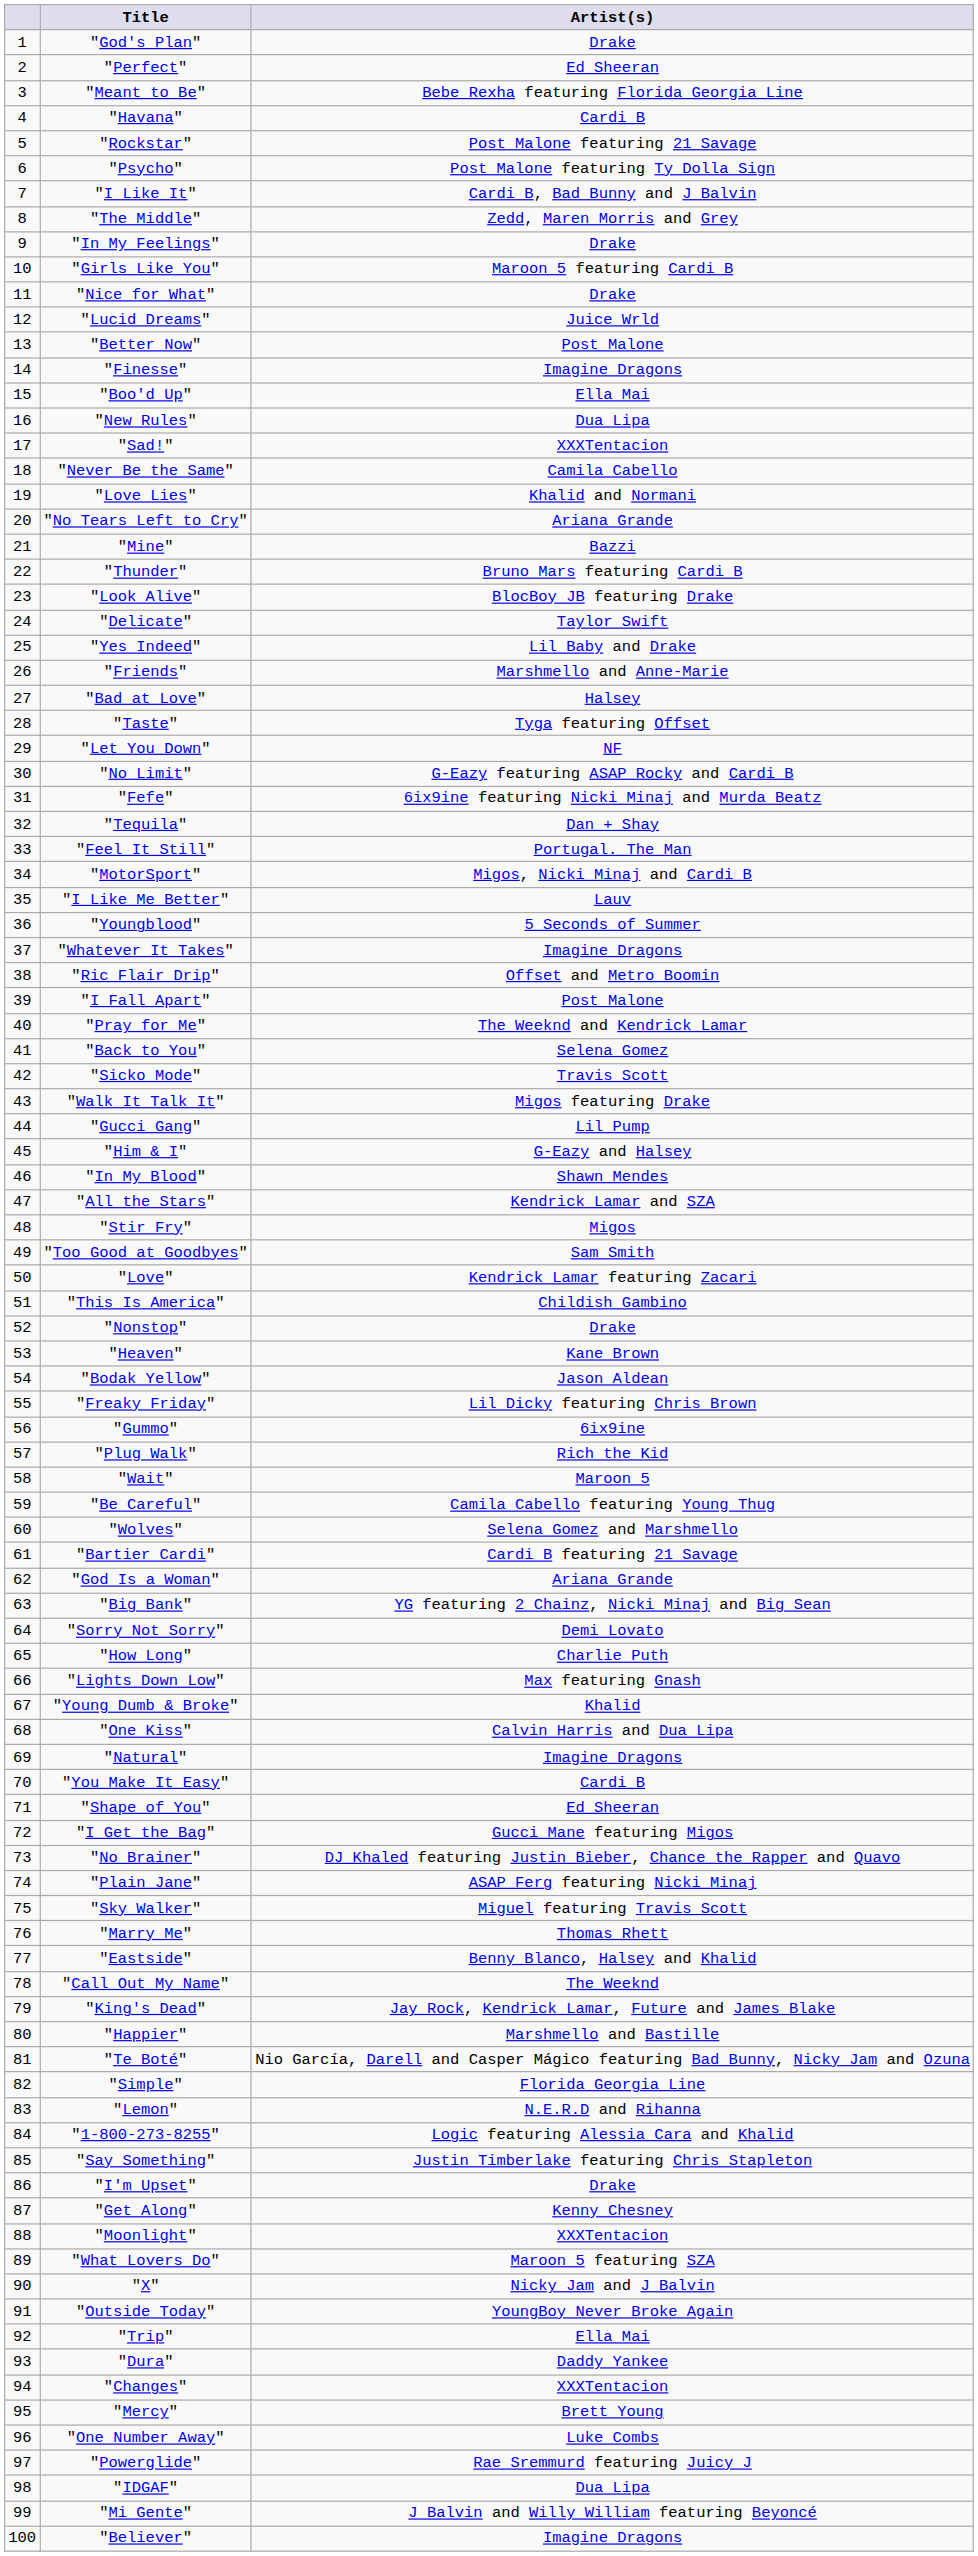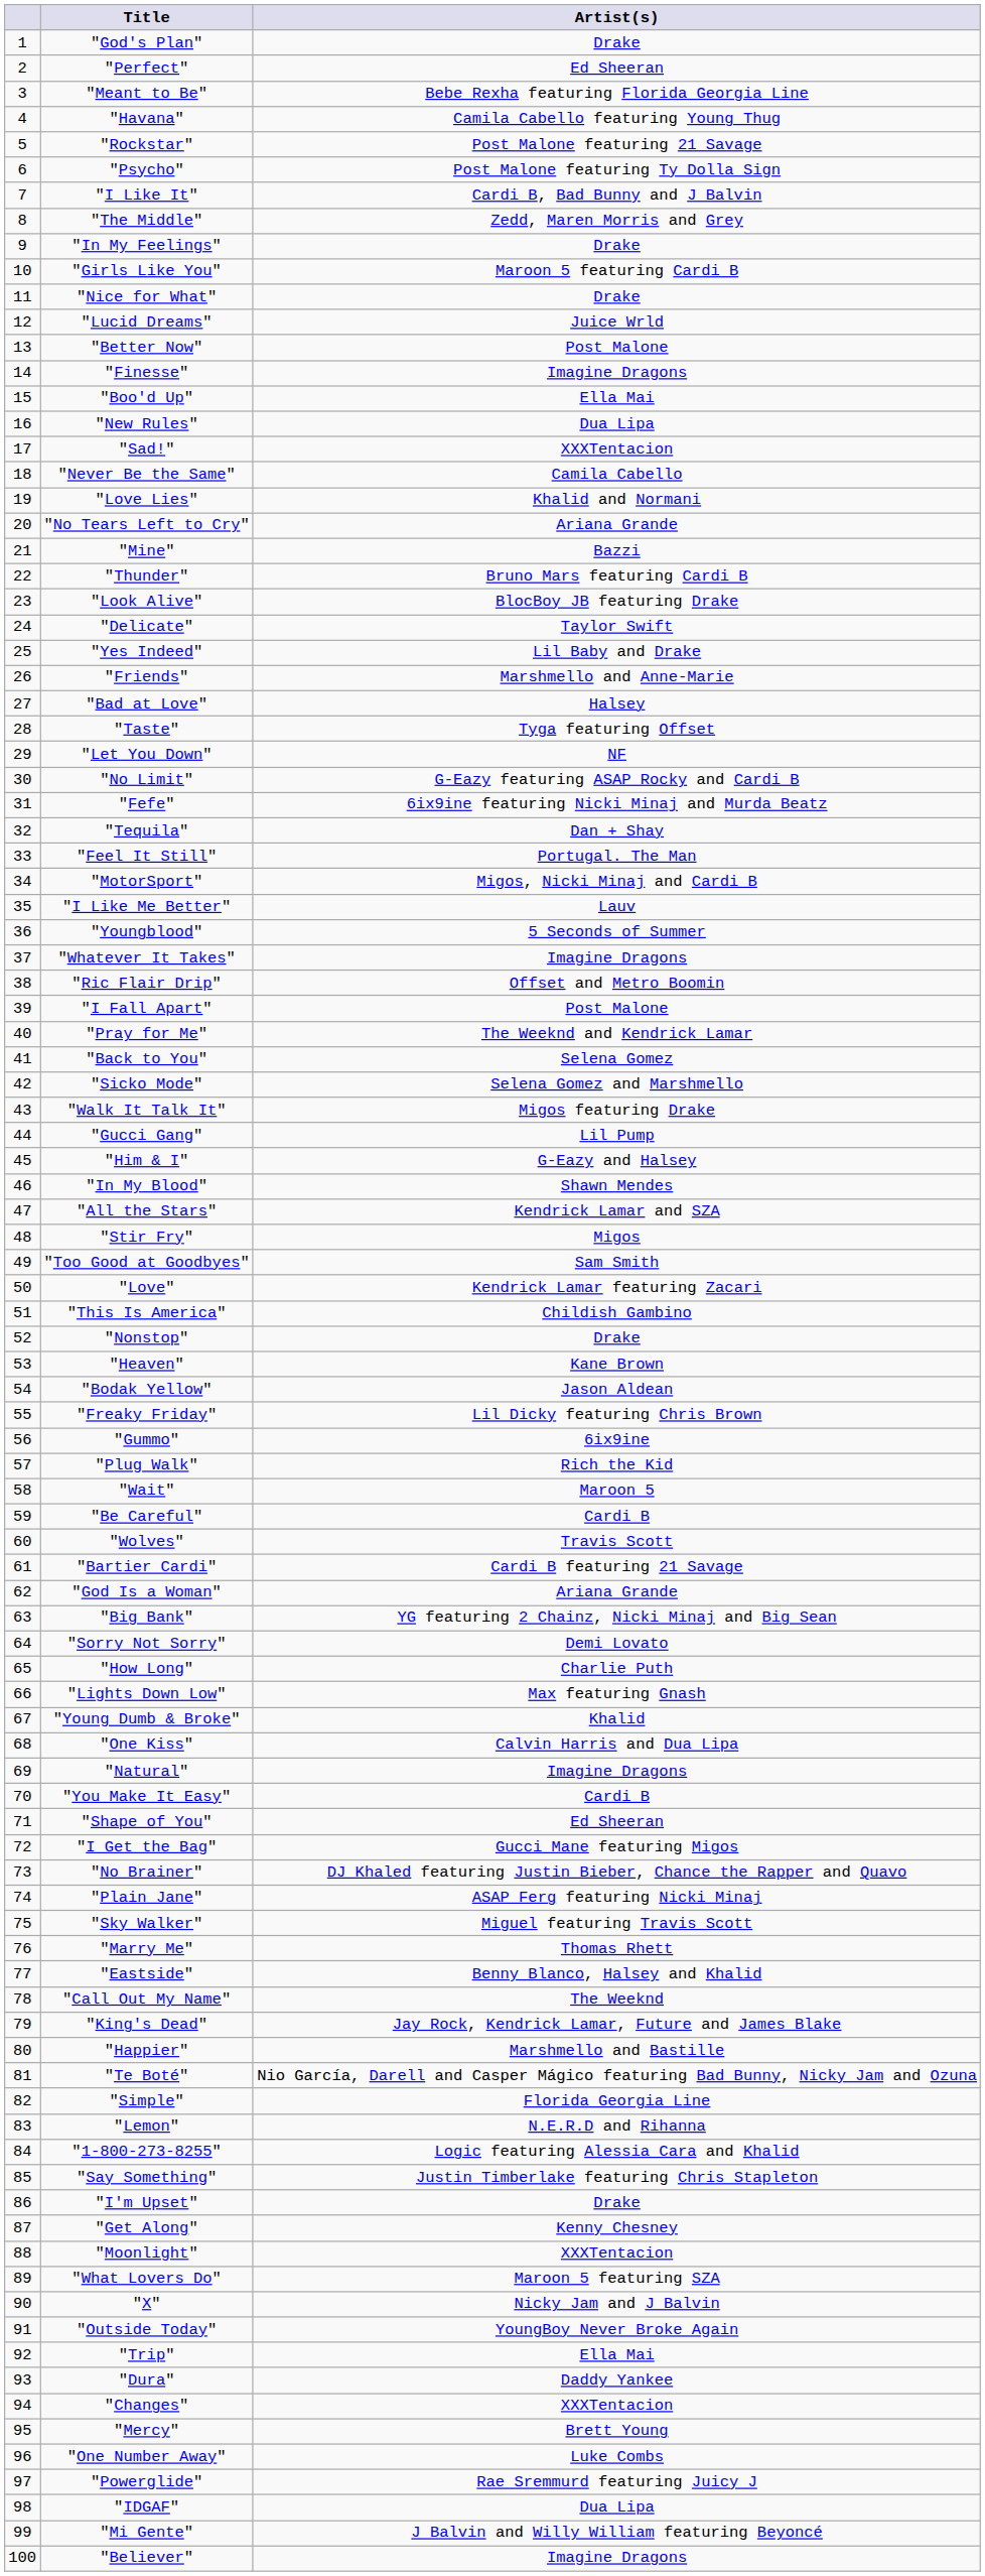 <table class="wikitable sortable" style="text-align: center">
 <tr>
 <th scope="col" style="background:#dde;"></th>
 <th scope="col" style="background:#dde;">Title</th>
 <th scope="col" style="background:#dde;">Artist(s)</th>
 </tr>
 <tr>
 <td>1</td>
 <td>"<a href='#'>God's Plan</a>"</td>
 <td><a href='#'>Drake</a></td>
 </tr>
 <tr>
 <td>2</td>
 <td>"<a href='#'>Perfect</a>"</td>
 <td><a href='#'>Ed Sheeran</a></td>
 </tr>
 <tr>
 <td>3</td>
 <td>"<a href='#'>Meant to Be</a>"</td>
 <td><a href='#'>Bebe Rexha</a> featuring <a href='#'>Florida Georgia Line</a></td>
 </tr>
 <tr>
 <td>4</td>
 <td>"<a href='#'>Havana</a>"</td>
-<td><a href='#'>Cardi B</a></td>
+<td><a href='#'>Camila Cabello</a> featuring <a href='#'>Young Thug</a></td>
 </tr>
 <tr>
 <td>5</td>
 <td>"<a href='#'>Rockstar</a>"</td>
 <td><a href='#'>Post Malone</a> featuring <a href='#'>21 Savage</a></td>
 </tr>
 <tr>
 <td>6</td>
 <td>"<a href='#'>Psycho</a>"</td>
 <td><a href='#'>Post Malone</a> featuring <a href='#'>Ty Dolla Sign</a></td>
 </tr>
 <tr>
 <td>7</td>
 <td>"<a href='#'>I Like It</a>"</td>
 <td><a href='#'>Cardi B</a>, <a href='#'>Bad Bunny</a> and <a href='#'>J Balvin</a></td>
 </tr>
 <tr>
 <td>8</td>
 <td>"<a href='#'>The Middle</a>"</td>
 <td><a href='#'>Zedd</a>, <a href='#'>Maren Morris</a> and <a href='#'>Grey</a></td>
 </tr>
 <tr>
 <td>9</td>
 <td>"<a href='#'>In My Feelings</a>"</td>
 <td><a href='#'>Drake</a></td>
 </tr>
 <tr>
 <td>10</td>
 <td>"<a href='#'>Girls Like You</a>"</td>
 <td><a href='#'>Maroon 5</a> featuring <a href='#'>Cardi B</a></td>
 </tr>
 <tr>
 <td>11</td>
 <td>"<a href='#'>Nice for What</a>"</td>
 <td><a href='#'>Drake</a></td>
 </tr>
 <tr>
 <td>12</td>
 <td>"<a href='#'>Lucid Dreams</a>"</td>
 <td><a href='#'>Juice Wrld</a></td>
 </tr>
 <tr>
 <td>13</td>
 <td>"<a href='#'>Better Now</a>"</td>
 <td><a href='#'>Post Malone</a></td>
 </tr>
 <tr>
 <td>14</td>
 <td>"<a href='#'>Finesse</a>"</td>
 <td><a href='#'>Imagine Dragons</a></td>
 </tr>
 <tr>
 <td>15</td>
 <td>"<a href='#'>Boo'd Up</a>"</td>
 <td><a href='#'>Ella Mai</a></td>
 </tr>
 <tr>
 <td>16</td>
 <td>"<a href='#'>New Rules</a>"</td>
 <td><a href='#'>Dua Lipa</a></td>
 </tr>
 <tr>
 <td>17</td>
 <td>"<a href='#'>Sad!</a>"</td>
 <td><a href='#'>XXXTentacion</a></td>
 </tr>
 <tr>
 <td>18</td>
 <td>"<a href='#'>Never Be the Same</a>"</td>
 <td><a href='#'>Camila Cabello</a></td>
 </tr>
 <tr>
 <td>19</td>
 <td>"<a href='#'>Love Lies</a>"</td>
 <td><a href='#'>Khalid</a> and <a href='#'>Normani</a></td>
 </tr>
 <tr>
 <td>20</td>
 <td>"<a href='#'>No Tears Left to Cry</a>"</td>
 <td><a href='#'>Ariana Grande</a></td>
 </tr>
 <tr>
 <td>21</td>
 <td>"<a href='#'>Mine</a>"</td>
 <td><a href='#'>Bazzi</a></td>
 </tr>
 <tr>
 <td>22</td>
 <td>"<a href='#'>Thunder</a>"</td>
 <td><a href='#'>Bruno Mars</a> featuring <a href='#'>Cardi B</a></td>
 </tr>
 <tr>
 <td>23</td>
 <td>"<a href='#'>Look Alive</a>"</td>
 <td><a href='#'>BlocBoy JB</a> featuring <a href='#'>Drake</a></td>
 </tr>
 <tr>
 <td>24</td>
 <td>"<a href='#'>Delicate</a>"</td>
 <td><a href='#'>Taylor Swift</a></td>
 </tr>
 <tr>
 <td>25</td>
 <td>"<a href='#'>Yes Indeed</a>"</td>
 <td><a href='#'>Lil Baby</a> and <a href='#'>Drake</a></td>
 </tr>
 <tr>
 <td>26</td>
 <td>"<a href='#'>Friends</a>"</td>
 <td><a href='#'>Marshmello</a> and <a href='#'>Anne-Marie</a></td>
 </tr>
 <tr>
 <td>27</td>
 <td>"<a href='#'>Bad at Love</a>"</td>
 <td><a href='#'>Halsey</a></td>
 </tr>
 <tr>
 <td>28</td>
 <td>"<a href='#'>Taste</a>"</td>
 <td><a href='#'>Tyga</a> featuring <a href='#'>Offset</a></td>
 </tr>
 <tr>
 <td>29</td>
 <td>"<a href='#'>Let You Down</a>"</td>
 <td><a href='#'>NF</a></td>
 </tr>
 <tr>
 <td>30</td>
 <td>"<a href='#'>No Limit</a>"</td>
 <td><a href='#'>G-Eazy</a> featuring <a href='#'>ASAP Rocky</a> and <a href='#'>Cardi B</a></td>
 </tr>
 <tr>
 <td>31</td>
 <td>"<a href='#'>Fefe</a>"</td>
 <td><a href='#'>6ix9ine</a> featuring <a href='#'>Nicki Minaj</a> and <a href='#'>Murda Beatz</a></td>
 </tr>
 <tr>
 <td>32</td>
 <td>"<a href='#'>Tequila</a>"</td>
 <td><a href='#'>Dan + Shay</a></td>
 </tr>
 <tr>
 <td>33</td>
 <td>"<a href='#'>Feel It Still</a>"</td>
 <td><a href='#'>Portugal. The Man</a></td>
 </tr>
 <tr>
 <td>34</td>
 <td>"<a href='#'>MotorSport</a>"</td>
 <td><a href='#'>Migos</a>, <a href='#'>Nicki Minaj</a> and <a href='#'>Cardi B</a></td>
 </tr>
 <tr>
 <td>35</td>
 <td>"<a href='#'>I Like Me Better</a>"</td>
 <td><a href='#'>Lauv</a></td>
 </tr>
 <tr>
 <td>36</td>
 <td>"<a href='#'>Youngblood</a>"</td>
 <td><a href='#'>5 Seconds of Summer</a></td>
 </tr>
 <tr>
 <td>37</td>
 <td>"<a href='#'>Whatever It Takes</a>"</td>
 <td><a href='#'>Imagine Dragons</a></td>
 </tr>
 <tr>
 <td>38</td>
 <td>"<a href='#'>Ric Flair Drip</a>"</td>
 <td><a href='#'>Offset</a> and <a href='#'>Metro Boomin</a></td>
 </tr>
 <tr>
 <td>39</td>
 <td>"<a href='#'>I Fall Apart</a>"</td>
 <td><a href='#'>Post Malone</a></td>
 </tr>
 <tr>
 <td>40</td>
 <td>"<a href='#'>Pray for Me</a>"</td>
 <td><a href='#'>The Weeknd</a> and <a href='#'>Kendrick Lamar</a></td>
 </tr>
 <tr>
 <td>41</td>
 <td>"<a href='#'>Back to You</a>"</td>
 <td><a href='#'>Selena Gomez</a></td>
 </tr>
 <tr>
 <td>42</td>
 <td>"<a href='#'>Sicko Mode</a>"</td>
-<td><a href='#'>Travis Scott</a></td>
+<td><a href='#'>Selena Gomez</a> and <a href='#'>Marshmello</a></td>
 </tr>
 <tr>
 <td>43</td>
 <td>"<a href='#'>Walk It Talk It</a>"</td>
 <td><a href='#'>Migos</a> featuring <a href='#'>Drake</a></td>
 </tr>
 <tr>
 <td>44</td>
 <td>"<a href='#'>Gucci Gang</a>"</td>
 <td><a href='#'>Lil Pump</a></td>
 </tr>
 <tr>
 <td>45</td>
 <td>"<a href='#'>Him & I</a>"</td>
 <td><a href='#'>G-Eazy</a> and <a href='#'>Halsey</a></td>
 </tr>
 <tr>
 <td>46</td>
 <td>"<a href='#'>In My Blood</a>"</td>
 <td><a href='#'>Shawn Mendes</a></td>
 </tr>
 <tr>
 <td>47</td>
 <td>"<a href='#'>All the Stars</a>"</td>
 <td><a href='#'>Kendrick Lamar</a> and <a href='#'>SZA</a></td>
 </tr>
 <tr>
 <td>48</td>
 <td>"<a href='#'>Stir Fry</a>"</td>
 <td><a href='#'>Migos</a></td>
 </tr>
 <tr>
 <td>49</td>
 <td>"<a href='#'>Too Good at Goodbyes</a>"</td>
 <td><a href='#'>Sam Smith</a></td>
 </tr>
 <tr>
 <td>50</td>
 <td>"<a href='#'>Love</a>"</td>
 <td><a href='#'>Kendrick Lamar</a> featuring <a href='#'>Zacari</a></td>
 </tr>
 <tr>
 <td>51</td>
 <td>"<a href='#'>This Is America</a>"</td>
 <td><a href='#'>Childish Gambino</a></td>
 </tr>
 <tr>
 <td>52</td>
 <td>"<a href='#'>Nonstop</a>"</td>
 <td><a href='#'>Drake</a></td>
 </tr>
 <tr>
 <td>53</td>
 <td>"<a href='#'>Heaven</a>"</td>
 <td><a href='#'>Kane Brown</a></td>
 </tr>
 <tr>
 <td>54</td>
 <td>"<a href='#'>Bodak Yellow</a>"</td>
 <td><a href='#'>Jason Aldean</a></td>
 </tr>
 <tr>
 <td>55</td>
 <td>"<a href='#'>Freaky Friday</a>"</td>
 <td><a href='#'>Lil Dicky</a> featuring <a href='#'>Chris Brown</a></td>
 </tr>
 <tr>
 <td>56</td>
 <td>"<a href='#'>Gummo</a>"</td>
 <td><a href='#'>6ix9ine</a></td>
 </tr>
 <tr>
 <td>57</td>
 <td>"<a href='#'>Plug Walk</a>"</td>
 <td><a href='#'>Rich the Kid</a></td>
 </tr>
 <tr>
 <td>58</td>
 <td>"<a href='#'>Wait</a>"</td>
 <td><a href='#'>Maroon 5</a></td>
 </tr>
 <tr>
 <td>59</td>
 <td>"<a href='#'>Be Careful</a>"</td>
-<td><a href='#'>Camila Cabello</a> featuring <a href='#'>Young Thug</a></td>
+<td><a href='#'>Cardi B</a></td>
 </tr>
 <tr>
 <td>60</td>
 <td>"<a href='#'>Wolves</a>"</td>
-<td><a href='#'>Selena Gomez</a> and <a href='#'>Marshmello</a></td>
+<td><a href='#'>Travis Scott</a></td>
 </tr>
 <tr>
 <td>61</td>
 <td>"<a href='#'>Bartier Cardi</a>"</td>
 <td><a href='#'>Cardi B</a> featuring <a href='#'>21 Savage</a></td>
 </tr>
 <tr>
 <td>62</td>
 <td>"<a href='#'>God Is a Woman</a>"</td>
 <td><a href='#'>Ariana Grande</a></td>
 </tr>
 <tr>
 <td>63</td>
 <td>"<a href='#'>Big Bank</a>"</td>
 <td><a href='#'>YG</a> featuring <a href='#'>2 Chainz</a>, <a href='#'>Nicki Minaj</a> and <a href='#'>Big Sean</a></td>
 </tr>
 <tr>
 <td>64</td>
 <td>"<a href='#'>Sorry Not Sorry</a>"</td>
 <td><a href='#'>Demi Lovato</a></td>
 </tr>
 <tr>
 <td>65</td>
 <td>"<a href='#'>How Long</a>"</td>
 <td><a href='#'>Charlie Puth</a></td>
 </tr>
 <tr>
 <td>66</td>
 <td>"<a href='#'>Lights Down Low</a>"</td>
 <td><a href='#'>Max</a> featuring <a href='#'>Gnash</a></td>
 </tr>
 <tr>
 <td>67</td>
 <td>"<a href='#'>Young Dumb & Broke</a>"</td>
 <td><a href='#'>Khalid</a></td>
 </tr>
 <tr>
 <td>68</td>
 <td>"<a href='#'>One Kiss</a>"</td>
 <td><a href='#'>Calvin Harris</a> and <a href='#'>Dua Lipa</a></td>
 </tr>
 <tr>
 <td>69</td>
 <td>"<a href='#'>Natural</a>"</td>
 <td><a href='#'>Imagine Dragons</a></td>
 </tr>
 <tr>
 <td>70</td>
 <td>"<a href='#'>You Make It Easy</a>"</td>
 <td><a href='#'>Cardi B</a></td>
 </tr>
 <tr>
 <td>71</td>
 <td>"<a href='#'>Shape of You</a>"</td>
 <td><a href='#'>Ed Sheeran</a></td>
 </tr>
 <tr>
 <td>72</td>
 <td>"<a href='#'>I Get the Bag</a>"</td>
 <td><a href='#'>Gucci Mane</a> featuring <a href='#'>Migos</a></td>
 </tr>
 <tr>
 <td>73</td>
 <td>"<a href='#'>No Brainer</a>"</td>
 <td><a href='#'>DJ Khaled</a> featuring <a href='#'>Justin Bieber</a>, <a href='#'>Chance the Rapper</a> and <a href='#'>Quavo</a></td>
 </tr>
 <tr>
 <td>74</td>
 <td>"<a href='#'>Plain Jane</a>"</td>
 <td><a href='#'>ASAP Ferg</a> featuring <a href='#'>Nicki Minaj</a></td>
 </tr>
 <tr>
 <td>75</td>
 <td>"<a href='#'>Sky Walker</a>"</td>
 <td><a href='#'>Miguel</a> featuring <a href='#'>Travis Scott</a></td>
 </tr>
 <tr>
 <td>76</td>
 <td>"<a href='#'>Marry Me</a>"</td>
 <td><a href='#'>Thomas Rhett</a></td>
 </tr>
 <tr>
 <td>77</td>
 <td>"<a href='#'>Eastside</a>"</td>
 <td><a href='#'>Benny Blanco</a>, <a href='#'>Halsey</a> and <a href='#'>Khalid</a></td>
 </tr>
 <tr>
 <td>78</td>
 <td>"<a href='#'>Call Out My Name</a>"</td>
 <td><a href='#'>The Weeknd</a></td>
 </tr>
 <tr>
 <td>79</td>
 <td>"<a href='#'>King's Dead</a>"</td>
 <td><a href='#'>Jay Rock</a>, <a href='#'>Kendrick Lamar</a>, <a href='#'>Future</a> and <a href='#'>James Blake</a></td>
 </tr>
 <tr>
 <td>80</td>
 <td>"<a href='#'>Happier</a>"</td>
 <td><a href='#'>Marshmello</a> and <a href='#'>Bastille</a></td>
 </tr>
 <tr>
 <td>81</td>
 <td>"<a href='#'>Te Boté</a>"</td>
 <td>Nio García, <a href='#'>Darell</a> and Casper Mágico featuring <a href='#'>Bad Bunny</a>, <a href='#'>Nicky Jam</a> and <a href='#'>Ozuna</a></td>
 </tr>
 <tr>
 <td>82</td>
 <td>"<a href='#'>Simple</a>"</td>
 <td><a href='#'>Florida Georgia Line</a></td>
 </tr>
 <tr>
 <td>83</td>
 <td>"<a href='#'>Lemon</a>"</td>
 <td><a href='#'>N.E.R.D</a> and <a href='#'>Rihanna</a></td>
 </tr>
 <tr>
 <td>84</td>
 <td>"<a href='#'>1-800-273-8255</a>"</td>
 <td><a href='#'>Logic</a> featuring <a href='#'>Alessia Cara</a> and <a href='#'>Khalid</a></td>
 </tr>
 <tr>
 <td>85</td>
 <td>"<a href='#'>Say Something</a>"</td>
 <td><a href='#'>Justin Timberlake</a> featuring <a href='#'>Chris Stapleton</a></td>
 </tr>
 <tr>
 <td>86</td>
 <td>"<a href='#'>I'm Upset</a>"</td>
 <td><a href='#'>Drake</a></td>
 </tr>
 <tr>
 <td>87</td>
 <td>"<a href='#'>Get Along</a>"</td>
 <td><a href='#'>Kenny Chesney</a></td>
 </tr>
 <tr>
 <td>88</td>
 <td>"<a href='#'>Moonlight</a>"</td>
 <td><a href='#'>XXXTentacion</a></td>
 </tr>
 <tr>
 <td>89</td>
 <td>"<a href='#'>What Lovers Do</a>"</td>
 <td><a href='#'>Maroon 5</a> featuring <a href='#'>SZA</a></td>
 </tr>
 <tr>
 <td>90</td>
 <td>"<a href='#'>X</a>"</td>
 <td><a href='#'>Nicky Jam</a> and <a href='#'>J Balvin</a></td>
 </tr>
 <tr>
 <td>91</td>
 <td>"<a href='#'>Outside Today</a>"</td>
 <td><a href='#'>YoungBoy Never Broke Again</a></td>
 </tr>
 <tr>
 <td>92</td>
 <td>"<a href='#'>Trip</a>"</td>
 <td><a href='#'>Ella Mai</a></td>
 </tr>
 <tr>
 <td>93</td>
 <td>"<a href='#'>Dura</a>"</td>
 <td><a href='#'>Daddy Yankee</a></td>
 </tr>
 <tr>
 <td>94</td>
 <td>"<a href='#'>Changes</a>"</td>
 <td><a href='#'>XXXTentacion</a></td>
 </tr>
 <tr>
 <td>95</td>
 <td>"<a href='#'>Mercy</a>"</td>
 <td><a href='#'>Brett Young</a></td>
 </tr>
 <tr>
 <td>96</td>
 <td>"<a href='#'>One Number Away</a>"</td>
 <td><a href='#'>Luke Combs</a></td>
 </tr>
 <tr>
 <td>97</td>
 <td>"<a href='#'>Powerglide</a>"</td>
 <td><a href='#'>Rae Sremmurd</a> featuring <a href='#'>Juicy J</a></td>
 </tr>
 <tr>
 <td>98</td>
 <td>"<a href='#'>IDGAF</a>"</td>
 <td><a href='#'>Dua Lipa</a></td>
 </tr>
 <tr>
 <td>99</td>
 <td>"<a href='#'>Mi Gente</a>"</td>
 <td><a href='#'>J Balvin</a> and <a href='#'>Willy William</a> featuring <a href='#'>Beyoncé</a></td>
 </tr>
 <tr>
 <td>100</td>
 <td>"<a href='#'>Believer</a>"</td>
 <td><a href='#'>Imagine Dragons</a></td>
 </tr>
 </table>
